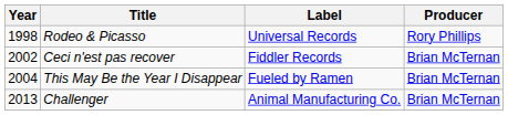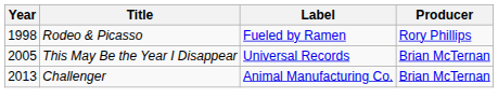 <table class="wikitable">
 <tr>
 <th>Year</th>
 <th>Title</th>
 <th>Label</th>
 <th>Producer</th>
 </tr>
 <tr>
 <td>1998</td>
 <td><em>Rodeo & Picasso</em></td>
-<td><a href='#'>Universal Records</a></td>
+<td><a href='#'>Fueled by Ramen</a></td>
 <td><a href='#'>Rory Phillips</a></td>
 </tr>
 <tr>
-<td>2002</td>
-<td><em>Ceci n'est pas recover</em></td>
-<td><a href='#'>Fiddler Records</a></td>
-<td><a href='#'>Brian McTernan</a></td>
-</tr>
-<tr>
-<td>2004</td>
+<td>2005</td>
 <td><em>This May Be the Year I Disappear</em></td>
-<td><a href='#'>Fueled by Ramen</a></td>
+<td><a href='#'>Universal Records</a></td>
 <td><a href='#'>Brian McTernan</a></td>
 </tr>
 <tr>
 <td>2013</td>
 <td><em>Challenger</em></td>
 <td><a href='#'>Animal Manufacturing Co.</a></td>
 <td><a href='#'>Brian McTernan</a></td>
 </tr>
 </table>
